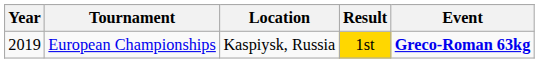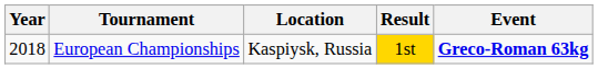 <table class="wikitable" style="font-size:95%;">
 <tr>
 <th>Year</th>
 <th>Tournament</th>
 <th>Location</th>
 <th>Result</th>
 <th>Event</th>
 </tr>
 <tr>
-<td>2019</td>
+<td>2018</td>
 <td><a href='#'>European Championships</a></td>
 <td>Kaspiysk, Russia</td>
 <td align="center" bgcolor="gold">1st</td>
 <td><strong><a href='#'>Greco-Roman 63kg</a></strong></td>
 </tr>
 </table>
